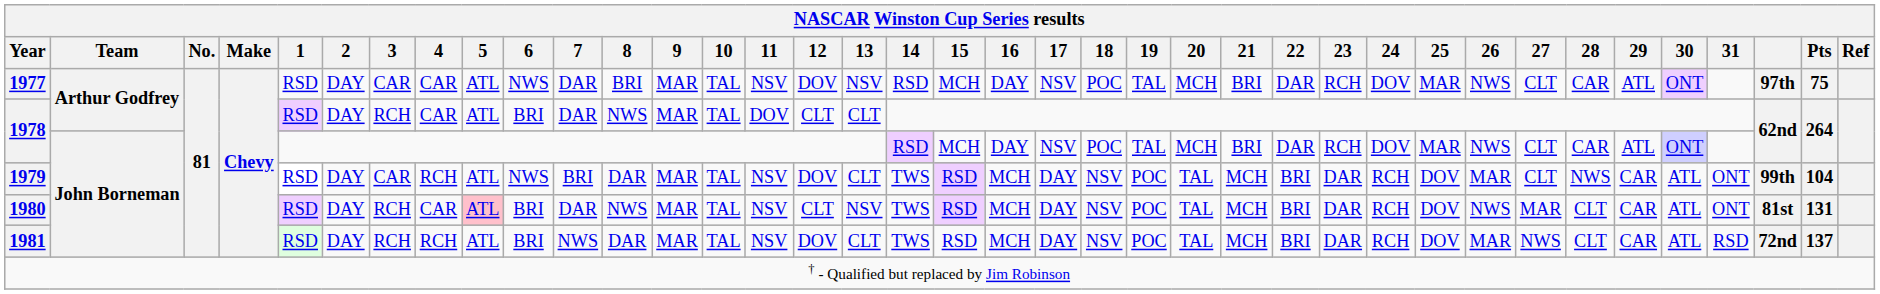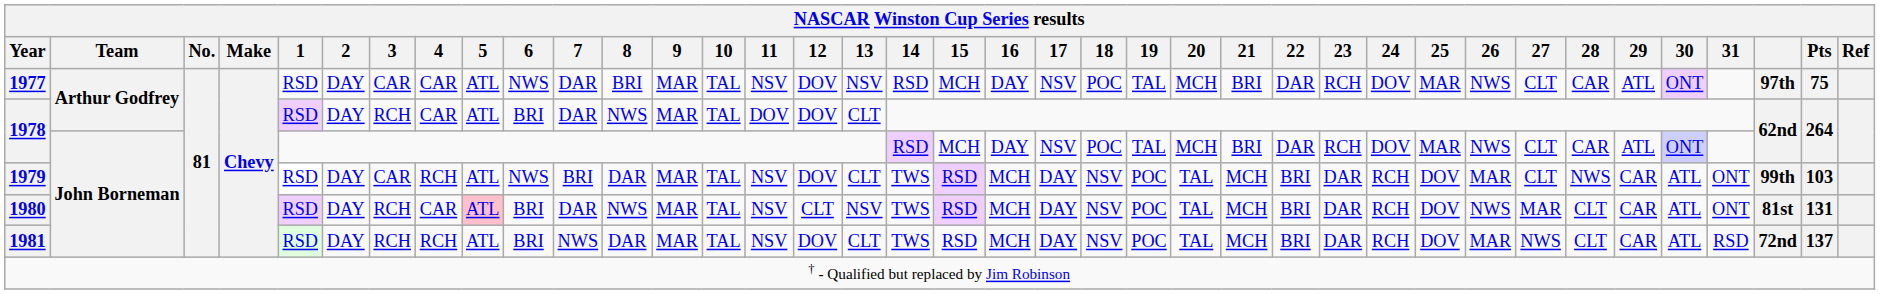 <table class="wikitable" style="text-align:center; font-size:75%">
 <tr>
 <th colspan=45><a href='#'>NASCAR</a> <a href='#'>Winston Cup Series</a> results</th>
 </tr>
 <tr>
 <th>Year</th>
 <th>Team</th>
 <th>No.</th>
 <th>Make</th>
 <th>1</th>
 <th>2</th>
 <th>3</th>
 <th>4</th>
 <th>5</th>
 <th>6</th>
 <th>7</th>
 <th>8</th>
 <th>9</th>
 <th>10</th>
 <th>11</th>
 <th>12</th>
 <th>13</th>
 <th>14</th>
 <th>15</th>
 <th>16</th>
 <th>17</th>
 <th>18</th>
 <th>19</th>
 <th>20</th>
 <th>21</th>
 <th>22</th>
 <th>23</th>
 <th>24</th>
 <th>25</th>
 <th>26</th>
 <th>27</th>
 <th>28</th>
 <th>29</th>
 <th>30</th>
 <th>31</th>
 <th></th>
 <th>Pts</th>
 <th>Ref</th>
 </tr>
 <tr>
 <th><a href='#'>1977</a></th>
 <th rowspan=2>Arthur Godfrey</th>
 <th rowspan=6>81</th>
 <th rowspan=6><a href='#'>Chevy</a></th>
 <td><a href='#'>RSD</a></td>
 <td><a href='#'>DAY</a></td>
 <td><a href='#'>CAR</a></td>
 <td><a href='#'>CAR</a></td>
 <td><a href='#'>ATL</a></td>
 <td><a href='#'>NWS</a></td>
 <td><a href='#'>DAR</a></td>
 <td><a href='#'>BRI</a></td>
 <td><a href='#'>MAR</a></td>
 <td><a href='#'>TAL</a></td>
 <td><a href='#'>NSV</a></td>
 <td><a href='#'>DOV</a></td>
 <td><a href='#'>NSV</a></td>
 <td><a href='#'>RSD</a></td>
 <td><a href='#'>MCH</a></td>
 <td><a href='#'>DAY</a></td>
 <td><a href='#'>NSV</a></td>
 <td><a href='#'>POC</a></td>
 <td><a href='#'>TAL</a></td>
 <td><a href='#'>MCH</a></td>
 <td><a href='#'>BRI</a></td>
 <td><a href='#'>DAR</a></td>
 <td><a href='#'>RCH</a></td>
 <td><a href='#'>DOV</a></td>
 <td><a href='#'>MAR</a></td>
 <td><a href='#'>NWS</a></td>
 <td><a href='#'>CLT</a></td>
 <td><a href='#'>CAR</a></td>
 <td><a href='#'>ATL</a></td>
 <td style="background:#EFCFFF;"><a href='#'>ONT</a><br></td>
 <td></td>
 <th>97th</th>
 <th>75</th>
 <th></th>
 </tr>
 <tr>
 <th rowspan=2><a href='#'>1978</a></th>
 <td style="background:#EFCFFF;"><a href='#'>RSD</a><br></td>
 <td><a href='#'>DAY</a></td>
 <td><a href='#'>RCH</a></td>
 <td><a href='#'>CAR</a></td>
 <td><a href='#'>ATL</a></td>
 <td><a href='#'>BRI</a></td>
 <td><a href='#'>DAR</a></td>
 <td><a href='#'>NWS</a></td>
 <td><a href='#'>MAR</a></td>
 <td><a href='#'>TAL</a></td>
 <td><a href='#'>DOV</a></td>
-<td><a href='#'>CLT</a></td>
+<td><a href='#'>DOV</a></td>
 <td><a href='#'>CLT</a></td>
 <td colspan=18></td>
 <th rowspan=2>62nd</th>
 <th rowspan=2>264</th>
 <th rowspan=2></th>
 </tr>
 <tr>
 <th rowspan=4>John Borneman</th>
 <td colspan=13></td>
 <td style="background:#EFCFFF;"><a href='#'>RSD</a><br></td>
 <td><a href='#'>MCH</a></td>
 <td><a href='#'>DAY</a></td>
 <td><a href='#'>NSV</a></td>
 <td><a href='#'>POC</a></td>
 <td><a href='#'>TAL</a></td>
 <td><a href='#'>MCH</a></td>
 <td><a href='#'>BRI</a></td>
 <td><a href='#'>DAR</a></td>
 <td><a href='#'>RCH</a></td>
 <td><a href='#'>DOV</a></td>
 <td><a href='#'>MAR</a></td>
 <td><a href='#'>NWS</a></td>
 <td><a href='#'>CLT</a></td>
 <td><a href='#'>CAR</a></td>
 <td><a href='#'>ATL</a></td>
 <td style="background:#CFCFFF;"><a href='#'>ONT</a><br></td>
 <td></td>
 </tr>
 <tr>
 <th><a href='#'>1979</a></th>
 <td style="background:#FFFFFF;"><a href='#'>RSD</a><br></td>
 <td><a href='#'>DAY</a></td>
 <td><a href='#'>CAR</a></td>
 <td><a href='#'>RCH</a></td>
 <td><a href='#'>ATL</a></td>
 <td><a href='#'>NWS</a></td>
 <td><a href='#'>BRI</a></td>
 <td><a href='#'>DAR</a></td>
 <td><a href='#'>MAR</a></td>
 <td><a href='#'>TAL</a></td>
 <td><a href='#'>NSV</a></td>
 <td><a href='#'>DOV</a></td>
 <td><a href='#'>CLT</a></td>
 <td><a href='#'>TWS</a></td>
 <td style="background:#EFCFFF;"><a href='#'>RSD</a><br></td>
 <td><a href='#'>MCH</a></td>
 <td><a href='#'>DAY</a></td>
 <td><a href='#'>NSV</a></td>
 <td><a href='#'>POC</a></td>
 <td><a href='#'>TAL</a></td>
 <td><a href='#'>MCH</a></td>
 <td><a href='#'>BRI</a></td>
 <td><a href='#'>DAR</a></td>
 <td><a href='#'>RCH</a></td>
 <td><a href='#'>DOV</a></td>
 <td><a href='#'>MAR</a></td>
 <td><a href='#'>CLT</a></td>
 <td><a href='#'>NWS</a></td>
 <td><a href='#'>CAR</a></td>
 <td><a href='#'>ATL</a></td>
 <td><a href='#'>ONT</a></td>
 <th>99th</th>
-<th>104</th>
+<th>103</th>
 <th></th>
 </tr>
 <tr>
 <th><a href='#'>1980</a></th>
 <td style="background:#EFCFFF;"><a href='#'>RSD</a><br></td>
 <td><a href='#'>DAY</a></td>
 <td><a href='#'>RCH</a></td>
 <td><a href='#'>CAR</a></td>
 <td style="background: pink;"><a href='#'>ATL</a></td>
 <td><a href='#'>BRI</a></td>
 <td><a href='#'>DAR</a></td>
 <td><a href='#'>NWS</a></td>
 <td><a href='#'>MAR</a></td>
 <td><a href='#'>TAL</a></td>
 <td><a href='#'>NSV</a></td>
 <td><a href='#'>CLT</a></td>
 <td><a href='#'>NSV</a></td>
 <td><a href='#'>TWS</a></td>
 <td style="background:#EFCFFF;"><a href='#'>RSD</a><br></td>
 <td><a href='#'>MCH</a></td>
 <td><a href='#'>DAY</a></td>
 <td><a href='#'>NSV</a></td>
 <td><a href='#'>POC</a></td>
 <td><a href='#'>TAL</a></td>
 <td><a href='#'>MCH</a></td>
 <td><a href='#'>BRI</a></td>
 <td><a href='#'>DAR</a></td>
 <td><a href='#'>RCH</a></td>
 <td><a href='#'>DOV</a></td>
 <td><a href='#'>NWS</a></td>
 <td><a href='#'>MAR</a></td>
 <td><a href='#'>CLT</a></td>
 <td><a href='#'>CAR</a></td>
 <td><a href='#'>ATL</a></td>
 <td><a href='#'>ONT</a></td>
 <th>81st</th>
 <th>131</th>
 <th></th>
 </tr>
 <tr>
 <th><a href='#'>1981</a></th>
 <td style="background:#DFFFDF;"><a href='#'>RSD</a><br></td>
 <td><a href='#'>DAY</a></td>
 <td><a href='#'>RCH</a></td>
 <td><a href='#'>RCH</a></td>
 <td><a href='#'>ATL</a></td>
 <td><a href='#'>BRI</a></td>
 <td><a href='#'>NWS</a></td>
 <td><a href='#'>DAR</a></td>
 <td><a href='#'>MAR</a></td>
 <td><a href='#'>TAL</a></td>
 <td><a href='#'>NSV</a></td>
 <td><a href='#'>DOV</a></td>
 <td><a href='#'>CLT</a></td>
 <td><a href='#'>TWS</a></td>
 <td><a href='#'>RSD</a></td>
 <td><a href='#'>MCH</a></td>
 <td><a href='#'>DAY</a></td>
 <td><a href='#'>NSV</a></td>
 <td><a href='#'>POC</a></td>
 <td><a href='#'>TAL</a></td>
 <td><a href='#'>MCH</a></td>
 <td><a href='#'>BRI</a></td>
 <td><a href='#'>DAR</a></td>
 <td><a href='#'>RCH</a></td>
 <td><a href='#'>DOV</a></td>
 <td><a href='#'>MAR</a></td>
 <td><a href='#'>NWS</a></td>
 <td><a href='#'>CLT</a></td>
 <td><a href='#'>CAR</a></td>
 <td><a href='#'>ATL</a></td>
 <td><a href='#'>RSD</a></td>
 <th>72nd</th>
 <th>137</th>
 <th></th>
 </tr>
 <tr>
 <td colspan=42><small><sup>†</sup> - Qualified but replaced by <a href='#'>Jim Robinson</a></small></td>
 </tr>
 </table>
